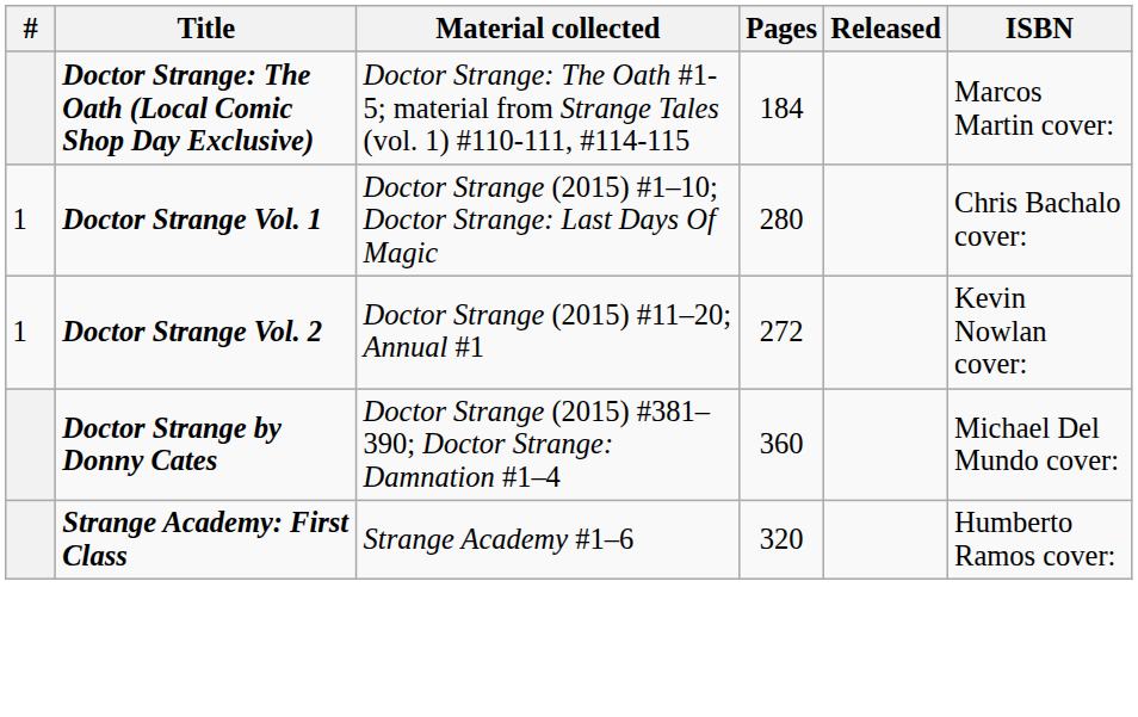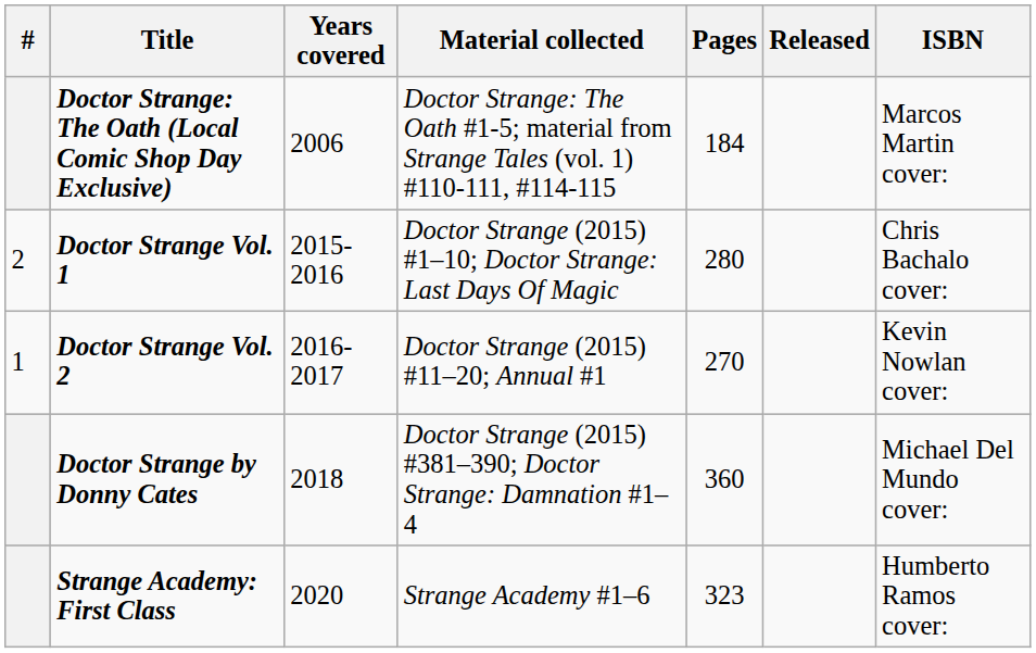 <table class="wikitable sortable" width=99%>
 <tr>
 <th class="unsortable" width=20px>#</th>
 <th>Title</th>
+<th>Years covered</th>
 <th class="unsortable">Material collected</th>
 <th>Pages</th>
 <th>Released</th>
 <th class="unsortable">ISBN</th>
 </tr>
 <tr>
 <th style="background-color: light grey;"></th>
 <td><strong><em>Doctor Strange: The Oath (Local Comic Shop Day Exclusive)</em></strong></td>
+<td>2006</td>
 <td><em>Doctor Strange: The Oath</em> #1-5; material from <em>Strange Tales</em> (vol. 1) #110-111, #114-115</td>
 <td style="text-align: center;">184</td>
 <td></td>
 <td>Marcos Martin cover: </td>
 </tr>
 <tr>
-<td>1</td>
+<td>2</td>
 <td><strong><em>Doctor Strange Vol. 1</em></strong></td>
+<td>2015-2016</td>
 <td><em>Doctor Strange</em> (2015) #1–10; <em>Doctor Strange: Last Days Of Magic</em></td>
 <td style="text-align: center;">280</td>
 <td></td>
 <td>Chris Bachalo cover: </td>
 </tr>
 <tr>
 <td>1</td>
 <td><strong><em>Doctor Strange Vol. 2</em></strong></td>
+<td>2016-2017</td>
 <td><em>Doctor Strange</em> (2015) #11–20; <em>Annual</em> #1</td>
-<td style="text-align: center;">272</td>
+<td style="text-align: center;">270</td>
 <td></td>
 <td>Kevin Nowlan cover: </td>
 </tr>
 <tr>
 <th style="background-color: light grey;"></th>
 <td><strong><em>Doctor Strange by Donny Cates</em></strong></td>
+<td>2018</td>
 <td><em>Doctor Strange</em> (2015) #381–390; <em>Doctor Strange: Damnation</em> #1–4</td>
 <td style="text-align: center;">360</td>
 <td></td>
 <td>Michael Del Mundo cover: </td>
 </tr>
 <tr>
 <th style="background-color: light grey;"></th>
 <td><strong><em>Strange Academy: First Class</em></strong></td>
+<td>2020</td>
 <td><em>Strange Academy</em> #1–6</td>
-<td style="text-align: center;">320</td>
+<td style="text-align: center;">323</td>
 <td></td>
 <td>Humberto Ramos cover: </td>
 </tr>
 </table>
